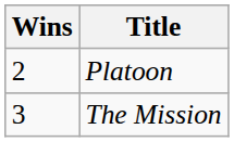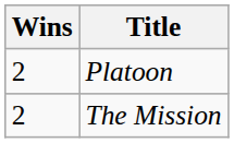 <table class="wikitable">
 <tr>
 <th>Wins</th>
 <th>Title</th>
 </tr>
 <tr>
 <td>2</td>
 <td><em>Platoon</em></td>
 </tr>
 <tr>
-<td>3</td>
+<td>2</td>
 <td><em>The Mission</em></td>
 </tr>
 </table>
